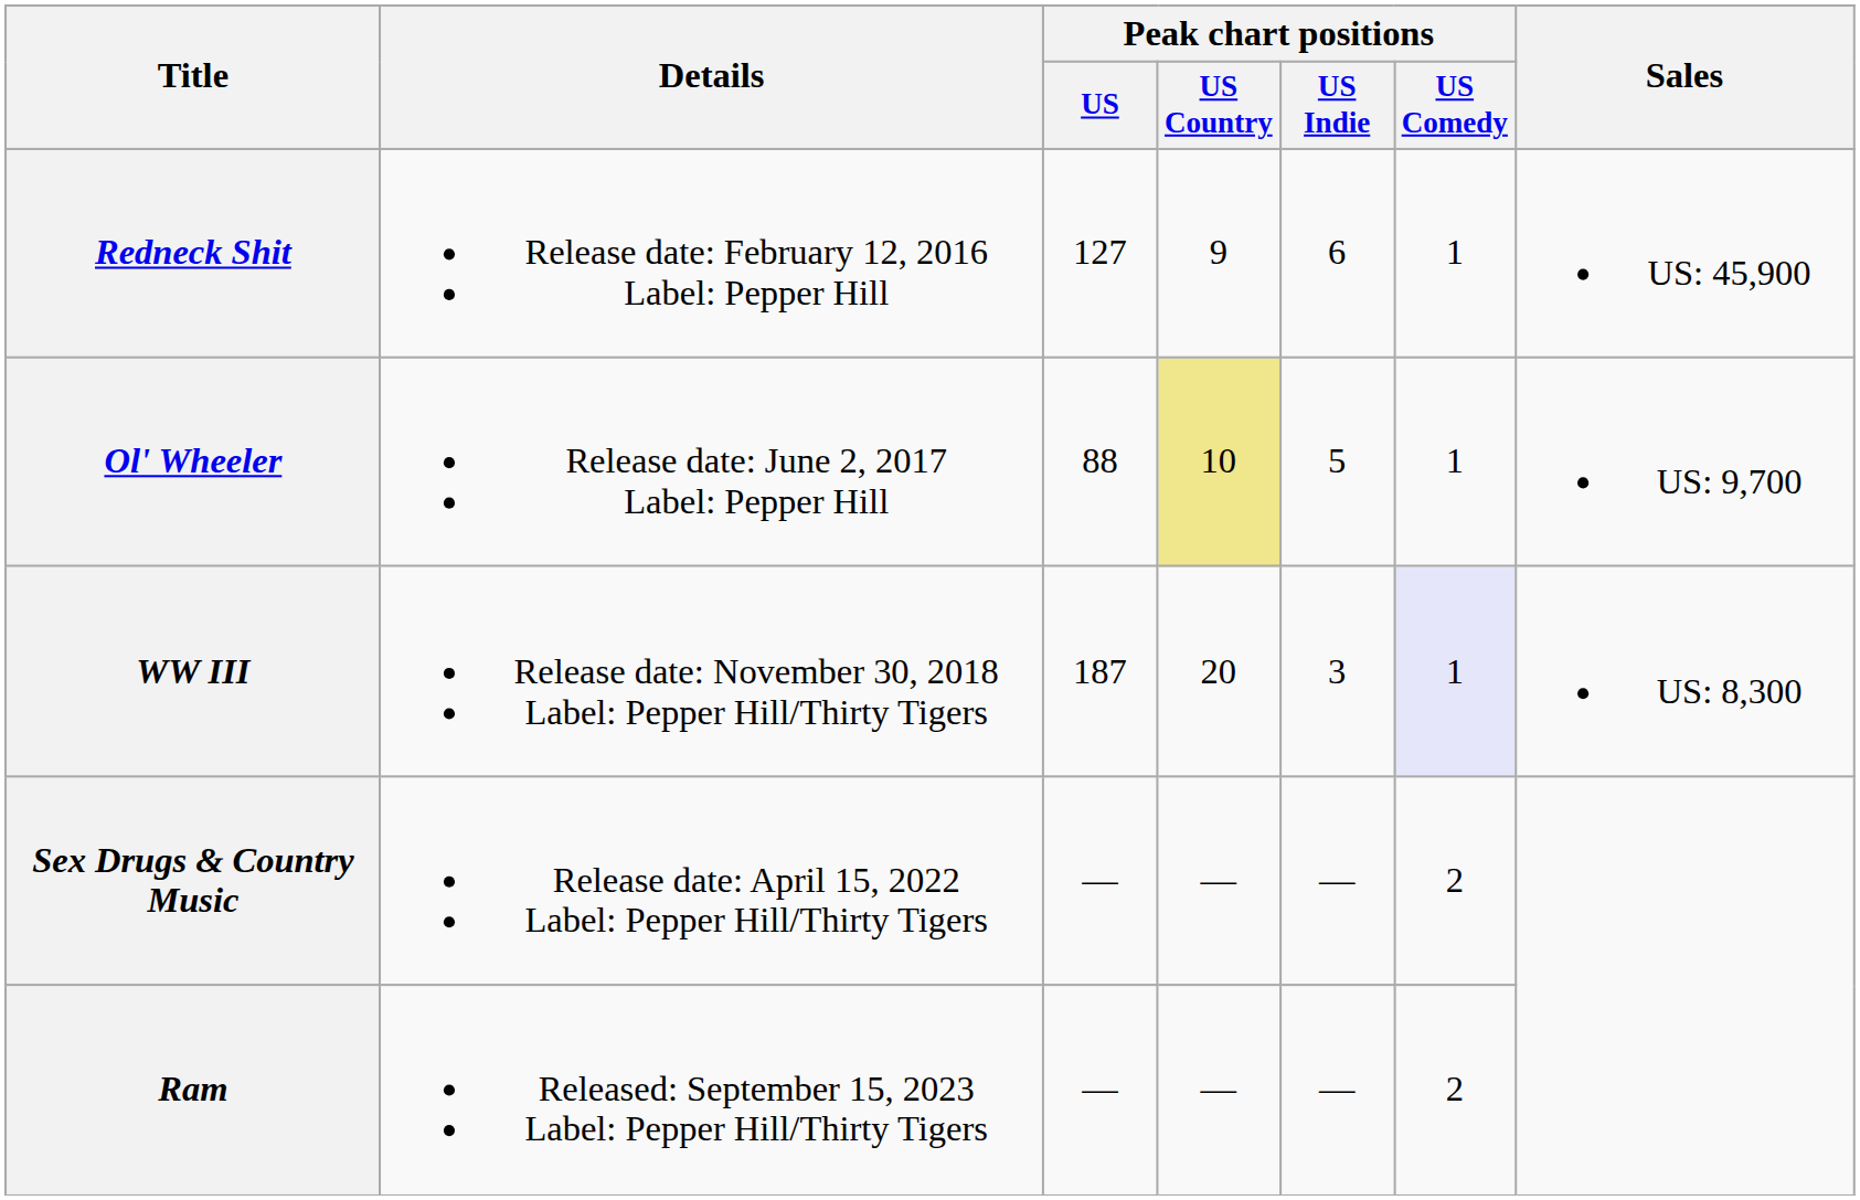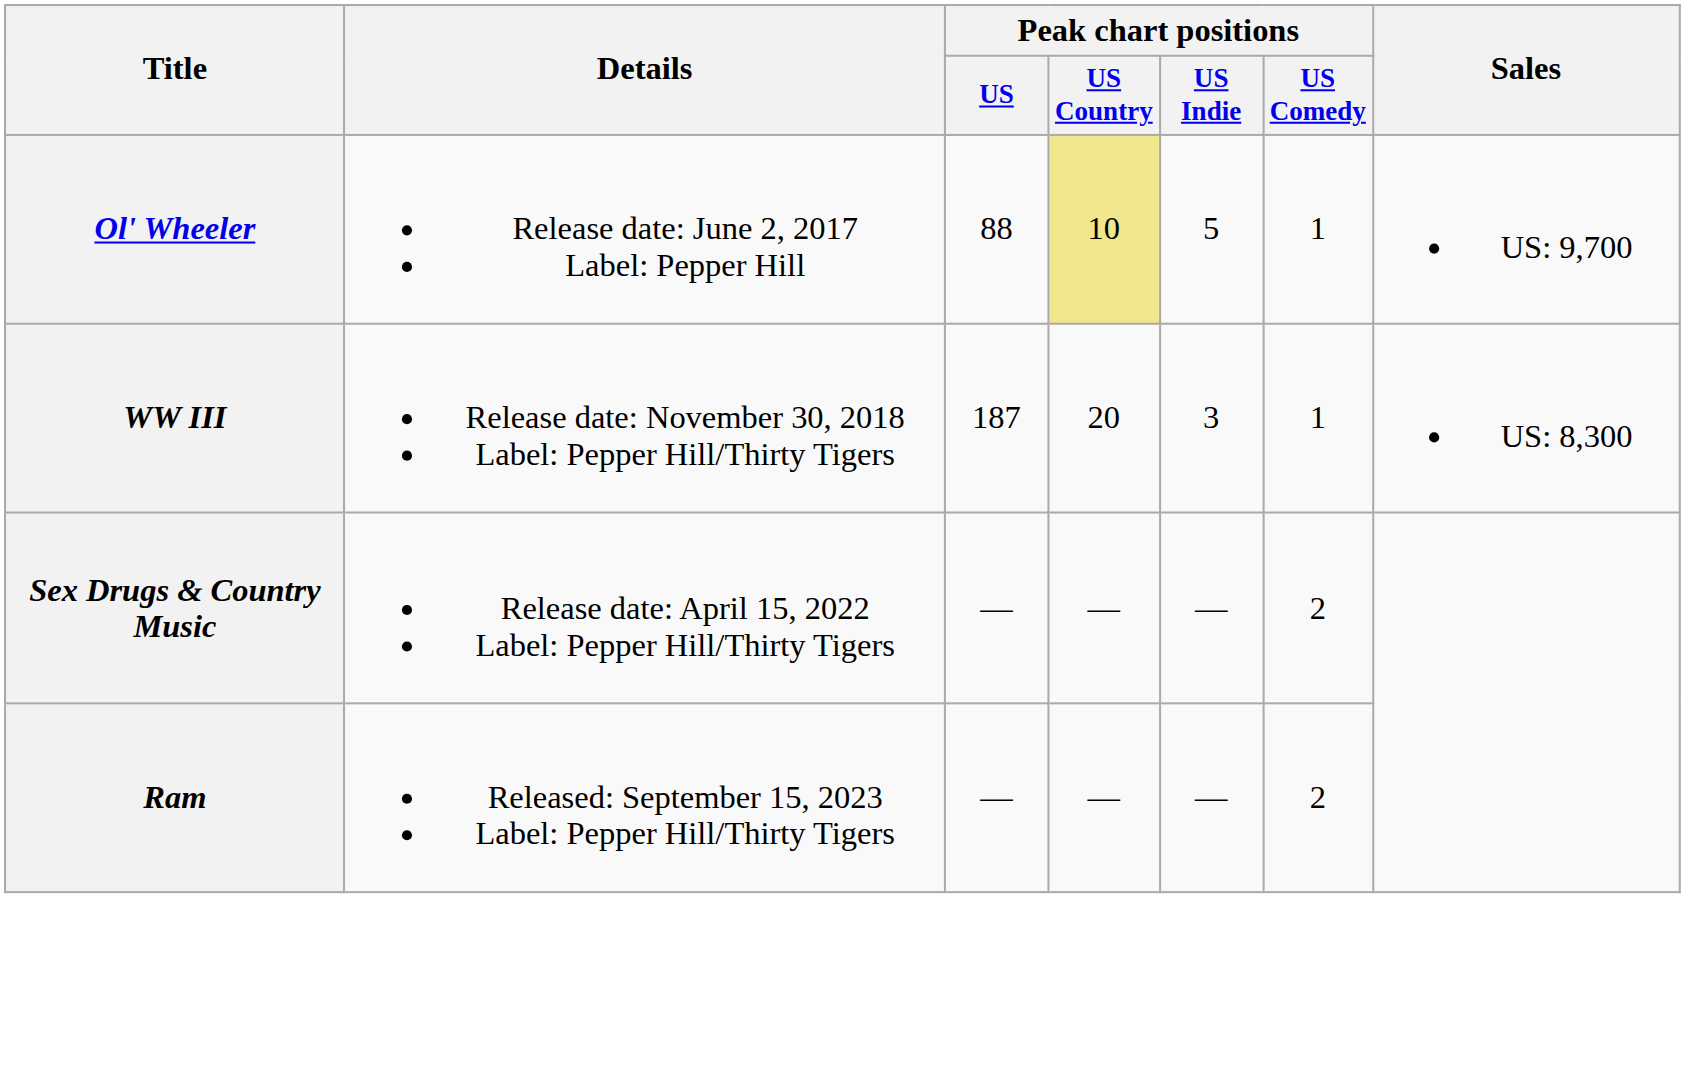 <table class="wikitable plainrowheaders" style="text-align:center;">
 <tr>
 <th rowspan="2" style="width:10em;">Title</th>
 <th rowspan="2" style="width:18em;">Details</th>
 <th scope="col" colspan="4">Peak chart positions</th>
 <th rowspan="2" style="width:9em;">Sales</th>
 </tr>
 <tr style="font-size:smaller;">
 <th style="width:45px;"><a href='#'>US</a><br></th>
 <th style="width:45px;"><a href='#'>US Country</a><br></th>
 <th style="width:45px;"><a href='#'>US <br>Indie</a><br></th>
 <th style="width:45px;"><a href='#'>US <br>Comedy</a><br></th>
-</tr>
-<tr>
-<th scope="row"><em><a href='#'>Redneck Shit</a></em></th>
-<td><br><ul><li>Release date: February 12, 2016</li><li>Label: Pepper Hill</li></ul></td>
-<td>127</td>
-<td>9</td>
-<td>6</td>
-<td>1</td>
-<td><br><ul><li>US: 45,900</li></ul></td>
 </tr>
 <tr>
 <th scope="row"><em><a href='#'>Ol' Wheeler</a></em></th>
 <td><br><ul><li>Release date: June 2, 2017</li><li>Label: Pepper Hill</li></ul></td>
 <td>88</td>
 <td style="background: khaki;">10</td>
 <td>5</td>
 <td>1</td>
 <td><br><ul><li>US: 9,700</li></ul></td>
 </tr>
 <tr>
 <th scope="row"><em>WW III</em></th>
 <td><br><ul><li>Release date: November 30, 2018</li><li>Label: Pepper Hill/Thirty Tigers</li></ul></td>
 <td>187</td>
 <td>20</td>
 <td>3</td>
-<td style="background: lavender;">1</td>
+<td>1</td>
 <td><br><ul><li>US: 8,300</li></ul></td>
 </tr>
 <tr>
 <th scope="row"><em>Sex Drugs & Country Music</em></th>
 <td><br><ul><li>Release date: April 15, 2022</li><li>Label: Pepper Hill/Thirty Tigers</li></ul></td>
 <td>—</td>
 <td>—</td>
 <td>—</td>
 <td>2</td>
 </tr>
 <tr>
 <th scope="row"><em>Ram</em></th>
 <td><br><ul><li>Released: September 15, 2023</li><li>Label: Pepper Hill/Thirty Tigers</li></ul></td>
 <td>—</td>
 <td>—</td>
 <td>—</td>
 <td>2</td>
 </tr>
 </table>
